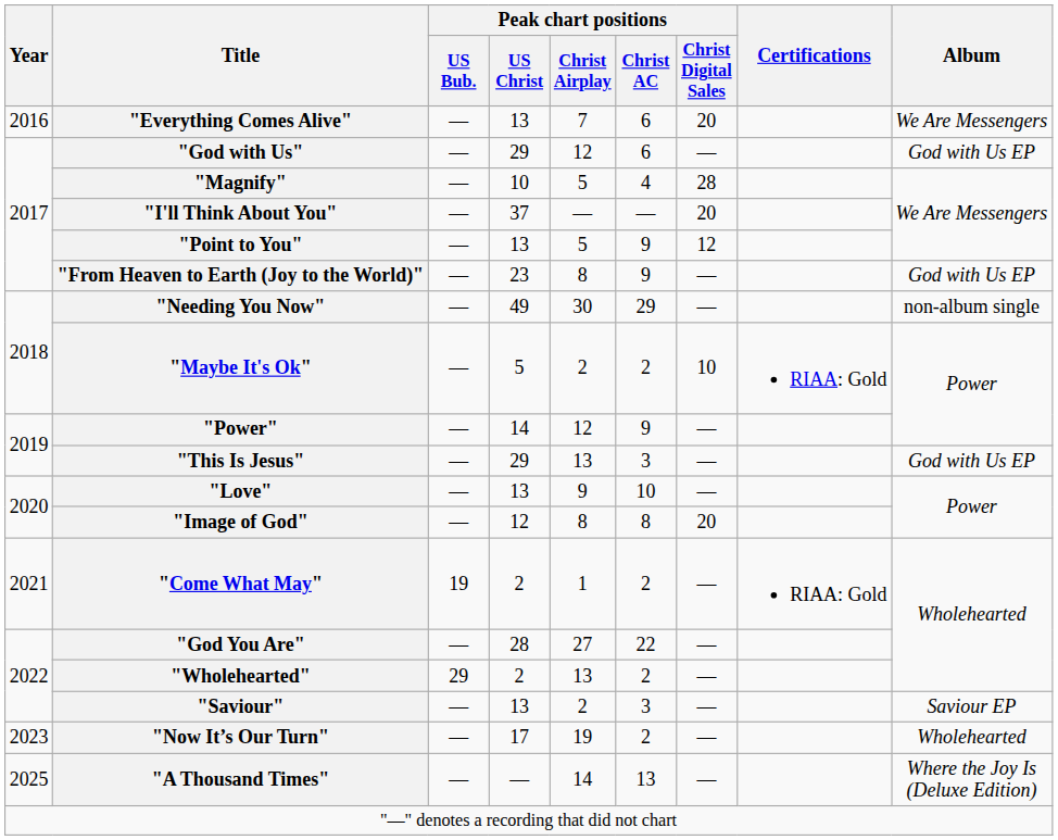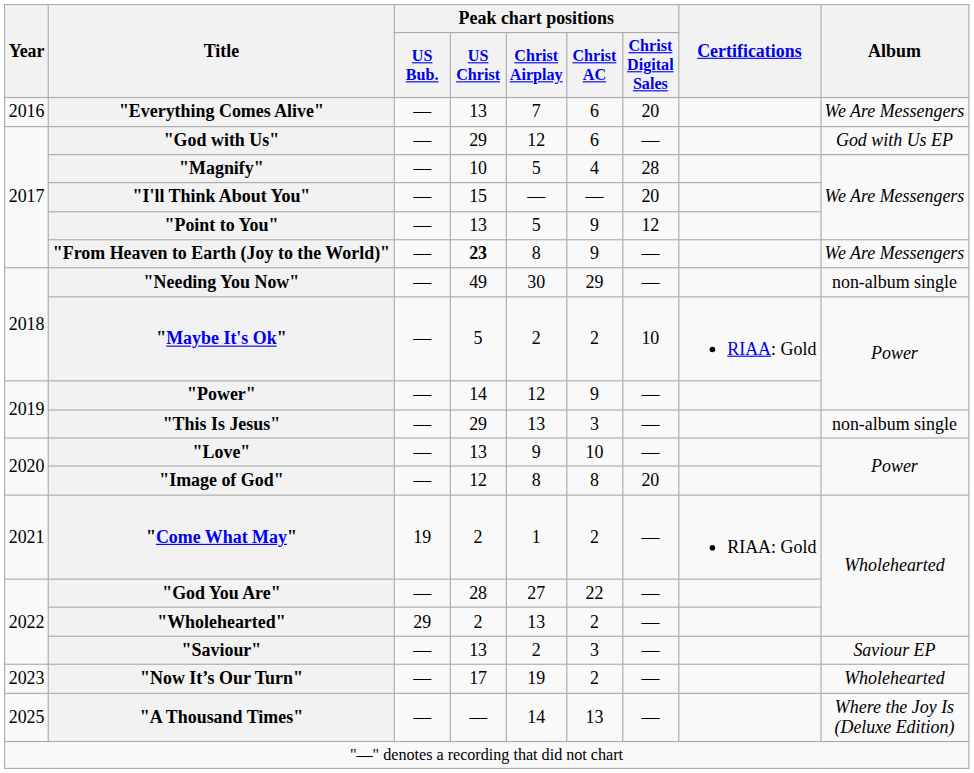 <table class="wikitable plainrowheaders" style=text-align:center;>
 <tr>
 <th scope="col" rowspan="2">Year</th>
 <th scope="col" rowspan="2">Title</th>
 <th scope="col" colspan="5">Peak chart positions</th>
 <th rowspan="2"><a href='#'>Certifications</a></th>
 <th rowspan="2" scope="col">Album</th>
 </tr>
 <tr>
 <th style="width:3em; font-size:90%"><a href='#'>US<br>Bub.</a><br></th>
 <th style="width:3em; font-size:90%"><a href='#'>US<br>Christ</a><br></th>
 <th style="width:3em; font-size:90%"><a href='#'>Christ<br>Airplay</a><br></th>
 <th style="width:3em; font-size:90%"><a href='#'>Christ<br>AC</a><br></th>
 <th style="width:3em; font-size:90%"><a href='#'>Christ<br>Digital<br>Sales</a><br></th>
 </tr>
 <tr>
 <td>2016</td>
 <th scope="row">"Everything Comes Alive"</th>
 <td>—</td>
 <td>13</td>
 <td>7</td>
 <td>6</td>
 <td>20</td>
 <td></td>
 <td><em>We Are Messengers</em></td>
 </tr>
 <tr>
 <td rowspan="5">2017</td>
 <th scope="row">"God with Us"</th>
 <td>—</td>
 <td>29</td>
 <td>12</td>
 <td>6</td>
 <td>—</td>
 <td></td>
 <td><em>God with Us EP</em></td>
 </tr>
 <tr>
 <th scope="row">"Magnify"</th>
 <td>—</td>
 <td>10</td>
 <td>5</td>
 <td>4</td>
 <td>28</td>
 <td></td>
 <td rowspan="3"><em>We Are Messengers</em></td>
 </tr>
 <tr>
 <th scope="row">"I'll Think About You"</th>
 <td>—</td>
-<td>37</td>
+<td>15</td>
 <td>—</td>
 <td>—</td>
 <td>20</td>
 <td></td>
 </tr>
 <tr>
 <th scope="row">"Point to You"</th>
 <td>—</td>
 <td>13</td>
 <td>5</td>
 <td>9</td>
 <td>12</td>
 <td></td>
 </tr>
 <tr>
 <th scope="row">"From Heaven to Earth (Joy to the World)"</th>
 <td>—</td>
-<td>23</td>
+<td><strong>23</strong></td>
 <td>8</td>
 <td>9</td>
 <td>—</td>
 <td></td>
-<td><em>God with Us EP</em></td>
+<td><em>We Are Messengers</em></td>
 </tr>
 <tr>
 <td rowspan="2">2018</td>
 <th scope="row">"Needing You Now"<br></th>
 <td>—</td>
 <td>49</td>
 <td>30</td>
 <td>29</td>
 <td>—</td>
 <td></td>
 <td>non-album single</td>
 </tr>
 <tr>
 <th scope="row">"<a href='#'>Maybe It's Ok</a>"</th>
 <td>—</td>
 <td>5</td>
 <td>2</td>
 <td>2</td>
 <td>10</td>
 <td><br><ul><li><a href='#'>RIAA</a>: Gold</li></ul></td>
 <td rowspan="2"><em>Power</em></td>
 </tr>
 <tr>
 <td rowspan="2">2019</td>
 <th scope="row">"Power"</th>
 <td>—</td>
 <td>14</td>
 <td>12</td>
 <td>9</td>
 <td>—</td>
 <td></td>
 </tr>
 <tr>
 <th scope="row">"This Is Jesus"</th>
 <td>—</td>
 <td>29</td>
 <td>13</td>
 <td>3</td>
 <td>—</td>
 <td></td>
-<td><em>God with Us EP</em></td>
+<td>non-album single</td>
 </tr>
 <tr>
 <td rowspan="2">2020</td>
 <th scope="row">"Love"</th>
 <td>—</td>
 <td>13</td>
 <td>9</td>
 <td>10</td>
 <td>—</td>
 <td></td>
 <td rowspan="2"><em>Power</em></td>
 </tr>
 <tr>
 <th scope="row">"Image of God"</th>
 <td>—</td>
 <td>12</td>
 <td>8</td>
 <td>8</td>
 <td>20</td>
 <td></td>
 </tr>
 <tr>
 <td>2021</td>
 <th scope="row">"<a href='#'>Come What May</a>"</th>
 <td>19</td>
 <td>2</td>
 <td>1</td>
 <td>2</td>
 <td>—</td>
 <td><br><ul><li>RIAA: Gold</li></ul></td>
 <td rowspan="3"><em>Wholehearted</em></td>
 </tr>
 <tr>
 <td rowspan="3">2022</td>
 <th scope="row">"God You Are"<br></th>
 <td>—</td>
 <td>28</td>
 <td>27</td>
 <td>22</td>
 <td>—</td>
 <td></td>
 </tr>
 <tr>
 <th scope="row">"Wholehearted"</th>
 <td>29</td>
 <td>2</td>
 <td>13</td>
 <td>2</td>
 <td>—</td>
 <td></td>
 </tr>
 <tr>
 <th scope="row">"Saviour"</th>
 <td>—</td>
 <td>13</td>
 <td>2</td>
 <td>3</td>
 <td>—</td>
 <td></td>
 <td><em>Saviour EP</em></td>
 </tr>
 <tr>
 <td>2023</td>
 <th scope="row">"Now It’s Our Turn"</th>
 <td>—</td>
 <td>17</td>
 <td>19</td>
 <td>2</td>
 <td>—</td>
 <td></td>
 <td><em>Wholehearted</em></td>
 </tr>
 <tr>
 <td>2025</td>
 <th scope="row">"A Thousand Times"</th>
 <td>—</td>
 <td>—</td>
 <td>14</td>
 <td>13</td>
 <td>—</td>
 <td></td>
 <td><em>Where the Joy Is</em><br><em>(Deluxe Edition)</em></td>
 </tr>
 <tr>
 <td colspan="9" style="font-size:90%">"—" denotes a recording that did not chart</td>
 </tr>
 </table>
